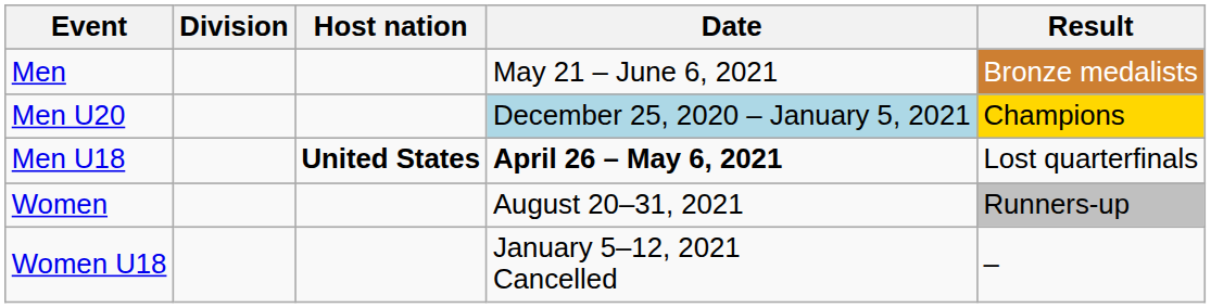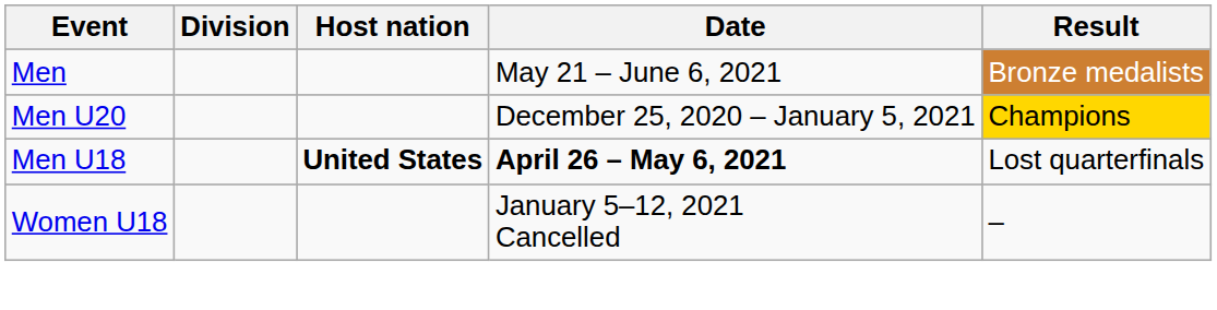 <table class="wikitable">
 <tr>
 <th>Event</th>
 <th>Division</th>
 <th>Host nation</th>
 <th>Date</th>
 <th>Result</th>
 </tr>
 <tr>
 <td><a href='#'>Men</a></td>
 <td></td>
 <td></td>
 <td>May 21 – June 6, 2021</td>
 <td style="background:#CD7F32; color:white">Bronze medalists<br></td>
 </tr>
 <tr>
 <td><a href='#'>Men U20</a></td>
 <td></td>
 <td></td>
-<td style="background: lightblue;">December 25, 2020 – January 5, 2021</td>
+<td>December 25, 2020 – January 5, 2021</td>
 <td style="background:#FFD700">Champions<br></td>
 </tr>
 <tr>
 <td><a href='#'>Men U18</a></td>
 <td></td>
 <td> <strong>United States</strong></td>
 <td><strong>April 26 – May 6, 2021</strong></td>
 <td>Lost quarterfinals<br></td>
 </tr>
 <tr>
-<td><a href='#'>Women</a></td>
-<td></td>
-<td></td>
-<td>August 20–31, 2021</td>
-<td style="background:#C0C0C0">Runners-up<br></td>
-</tr>
-<tr>
 <td><a href='#'>Women U18</a></td>
 <td></td>
 <td></td>
 <td>January 5–12, 2021<br>Cancelled</td>
 <td>–</td>
 </tr>
 </table>
